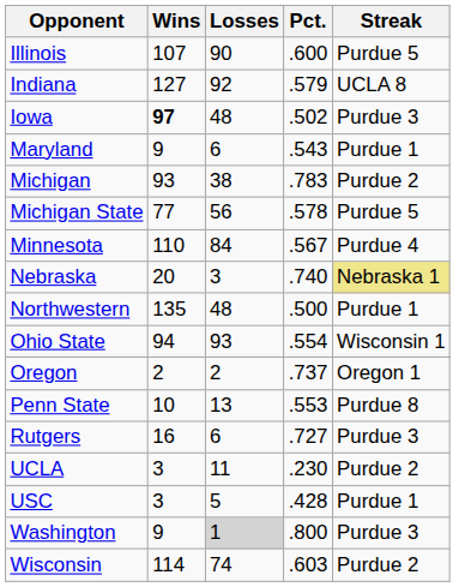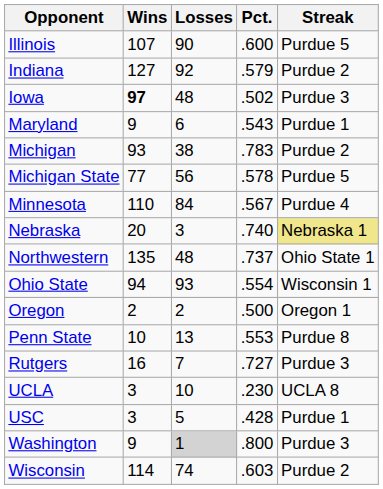 <table class="wikitable sortable">
 <tr>
 <th>Opponent</th>
 <th>Wins</th>
 <th>Losses</th>
 <th>Pct.</th>
 <th>Streak</th>
 </tr>
 <tr>
 <td><a href='#'>Illinois</a></td>
 <td>107</td>
 <td>90</td>
 <td>.600</td>
 <td>Purdue 5</td>
 </tr>
 <tr>
 <td><a href='#'>Indiana</a></td>
 <td>127</td>
 <td>92</td>
 <td>.579</td>
-<td>UCLA 8</td>
+<td>Purdue 2</td>
 </tr>
 <tr>
 <td><a href='#'>Iowa</a></td>
 <td><strong>97</strong></td>
 <td>48</td>
 <td>.502</td>
 <td>Purdue 3</td>
 </tr>
 <tr>
 <td><a href='#'>Maryland</a></td>
 <td>9</td>
 <td>6</td>
 <td>.543</td>
 <td>Purdue 1</td>
 </tr>
 <tr>
 <td><a href='#'>Michigan</a></td>
 <td>93</td>
 <td>38</td>
 <td>.783</td>
 <td>Purdue 2</td>
 </tr>
 <tr>
 <td><a href='#'>Michigan State</a></td>
 <td>77</td>
 <td>56</td>
 <td>.578</td>
 <td>Purdue 5</td>
 </tr>
 <tr>
 <td><a href='#'>Minnesota</a></td>
 <td>110</td>
 <td>84</td>
 <td>.567</td>
 <td>Purdue 4</td>
 </tr>
 <tr>
 <td><a href='#'>Nebraska</a></td>
 <td>20</td>
 <td>3</td>
 <td>.740</td>
 <td style="background: khaki;">Nebraska 1</td>
 </tr>
 <tr>
 <td><a href='#'>Northwestern</a></td>
 <td>135</td>
 <td>48</td>
-<td>.500</td>
-<td>Purdue 1</td>
+<td>.737</td>
+<td>Ohio State 1</td>
 </tr>
 <tr>
 <td><a href='#'>Ohio State</a></td>
 <td>94</td>
 <td>93</td>
 <td>.554</td>
 <td>Wisconsin 1</td>
 </tr>
 <tr>
 </tr>
 <tr>
 <td><a href='#'>Oregon</a></td>
 <td>2</td>
 <td>2</td>
-<td>.737</td>
+<td>.500</td>
 <td>Oregon 1</td>
 </tr>
 <tr>
 <td><a href='#'>Penn State</a></td>
 <td>10</td>
 <td>13</td>
 <td>.553</td>
 <td>Purdue 8</td>
 </tr>
 <tr>
 <td><a href='#'>Rutgers</a></td>
 <td>16</td>
-<td>6</td>
+<td>7</td>
 <td>.727</td>
 <td>Purdue 3</td>
 </tr>
 <tr>
 <td><a href='#'>UCLA</a></td>
 <td>3</td>
-<td>11</td>
+<td>10</td>
 <td>.230</td>
-<td>Purdue 2</td>
+<td>UCLA 8</td>
 </tr>
 <tr>
 <td><a href='#'>USC</a></td>
 <td>3</td>
 <td>5</td>
 <td>.428</td>
 <td>Purdue 1</td>
 </tr>
 <tr>
 <td><a href='#'>Washington</a></td>
 <td>9</td>
 <td style="background: lightgrey;">1</td>
 <td>.800</td>
 <td>Purdue 3</td>
 </tr>
 <tr>
 <td><a href='#'>Wisconsin</a></td>
 <td>114</td>
 <td>74</td>
 <td>.603</td>
 <td>Purdue 2</td>
 </tr>
 </table>
